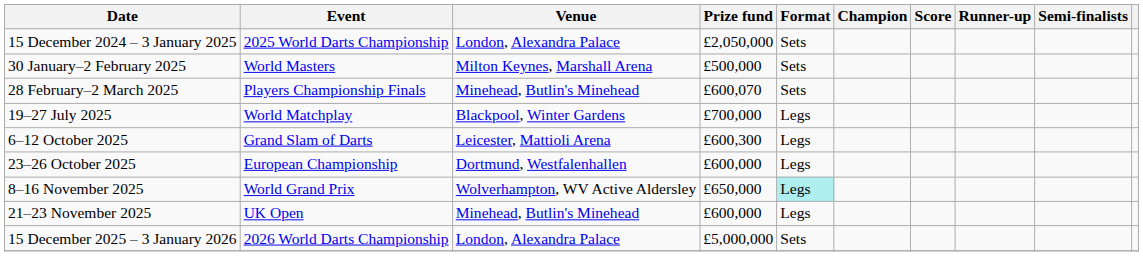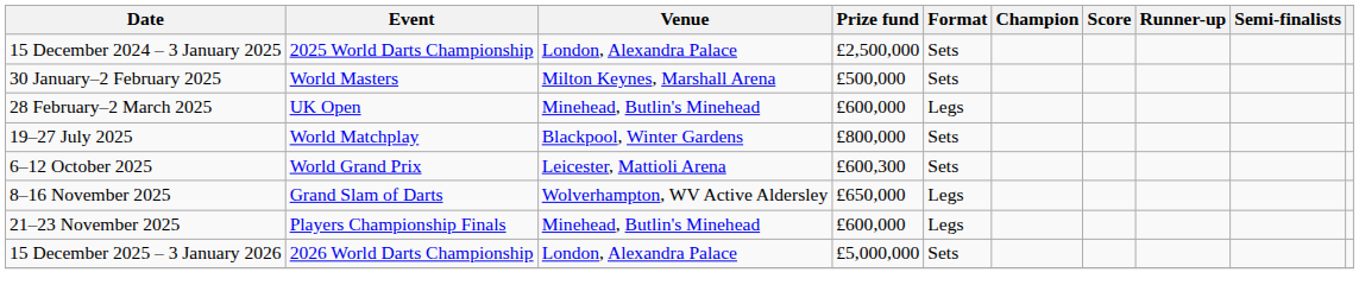 <table class="wikitable">
 <tr>
 <th>Date</th>
 <th>Event</th>
 <th>Venue</th>
 <th>Prize fund</th>
 <th>Format</th>
 <th>Champion</th>
 <th>Score</th>
 <th>Runner-up</th>
 <th>Semi-finalists</th>
 <th></th>
 </tr>
 <tr>
 <td align="left">15 December 2024 – 3 January 2025</td>
 <td><a href='#'>2025 World Darts Championship</a></td>
 <td> <a href='#'>London</a>, <a href='#'>Alexandra Palace</a></td>
-<td>£2,050,000</td>
+<td>£2,500,000</td>
 <td>Sets</td>
 <td align="right"></td>
 <td></td>
 <td></td>
 <td> <br> </td>
 <td align="center"></td>
 </tr>
 <tr>
 <td align="left">30 January–2 February 2025</td>
 <td><a href='#'>World Masters</a></td>
 <td> <a href='#'>Milton Keynes</a>, <a href='#'>Marshall Arena</a></td>
 <td>£500,000</td>
 <td>Sets</td>
 <td align="right"></td>
 <td></td>
 <td></td>
 <td> <br> </td>
 <td align="center"></td>
 </tr>
 <tr>
 <td align="left">28 February–2 March 2025</td>
-<td><a href='#'>Players Championship Finals</a></td>
+<td><a href='#'>UK Open</a></td>
 <td> <a href='#'>Minehead</a>, <a href='#'>Butlin's Minehead</a></td>
-<td>£600,070</td>
-<td>Sets</td>
+<td>£600,000</td>
+<td>Legs</td>
 <td align="right"></td>
 <td></td>
 <td></td>
 <td> <br> </td>
 <td align="center"></td>
 </tr>
 <tr>
 <td align="left">19–27 July 2025</td>
 <td><a href='#'>World Matchplay</a></td>
 <td> <a href='#'>Blackpool</a>, <a href='#'>Winter Gardens</a></td>
-<td>£700,000</td>
+<td>£800,000</td>
+<td>Sets</td>
+<td align="right"></td>
+<td></td>
+<td></td>
+<td> <br> </td>
+<td align="center"></td>
+</tr>
+<tr>
+<td align="left">6–12 October 2025</td>
+<td><a href='#'>World Grand Prix</a></td>
+<td> <a href='#'>Leicester</a>, <a href='#'>Mattioli Arena</a></td>
+<td>£600,300</td>
+<td>Sets</td>
+<td align="right"></td>
+<td></td>
+<td></td>
+<td> <br> </td>
+<td align="center"></td>
+</tr>
+<tr>
+<td align="left">8–16 November 2025</td>
+<td><a href='#'>Grand Slam of Darts</a></td>
+<td> <a href='#'>Wolverhampton</a>, WV Active Aldersley</td>
+<td>£650,000</td>
 <td>Legs</td>
 <td align="right"></td>
 <td></td>
 <td></td>
 <td> <br> </td>
 <td align="center"></td>
 </tr>
 <tr>
-<td align="left">6–12 October 2025</td>
-<td><a href='#'>Grand Slam of Darts</a></td>
-<td> <a href='#'>Leicester</a>, <a href='#'>Mattioli Arena</a></td>
-<td>£600,300</td>
-<td>Legs</td>
-<td align="right"></td>
-<td></td>
-<td></td>
-<td> <br> </td>
-<td align="center"></td>
-</tr>
-<tr>
-<td align="left">23–26 October 2025</td>
-<td><a href='#'>European Championship</a></td>
-<td> <a href='#'>Dortmund</a>, <a href='#'>Westfalenhallen</a></td>
-<td>£600,000</td>
-<td>Legs</td>
-<td align="right"></td>
-<td></td>
-<td></td>
-<td> <br> </td>
-<td align="center"></td>
-</tr>
-<tr>
-<td align="left">8–16 November 2025</td>
-<td><a href='#'>World Grand Prix</a></td>
-<td> <a href='#'>Wolverhampton</a>, WV Active Aldersley</td>
-<td>£650,000</td>
-<td style="background: paleturquoise;">Legs</td>
-<td align="right"></td>
-<td></td>
-<td></td>
-<td> <br> </td>
-<td align="center"></td>
-</tr>
-<tr>
 <td align="left">21–23 November 2025</td>
-<td><a href='#'>UK Open</a></td>
+<td><a href='#'>Players Championship Finals</a></td>
 <td> <a href='#'>Minehead</a>, <a href='#'>Butlin's Minehead</a></td>
 <td>£600,000</td>
 <td>Legs</td>
 <td align="right"></td>
 <td></td>
 <td></td>
 <td> <br> </td>
 <td align="center"></td>
 </tr>
 <tr>
 <td align="left">15 December 2025 – 3 January 2026</td>
 <td><a href='#'>2026 World Darts Championship</a></td>
 <td> <a href='#'>London</a>, <a href='#'>Alexandra Palace</a></td>
 <td>£5,000,000</td>
 <td>Sets</td>
 <td align="right"></td>
 <td></td>
 <td></td>
 <td> <br> </td>
 <td align="center"></td>
 </tr>
 <tr>
 </tr>
 </table>
